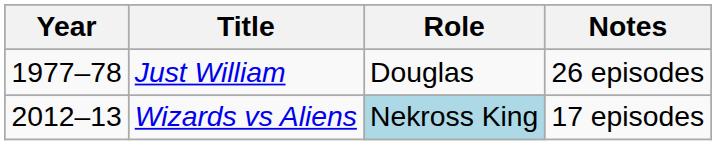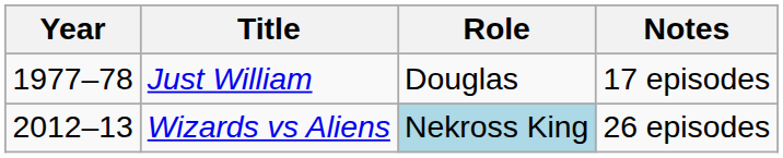 <table class="wikitable sortable">
 <tr>
 <th>Year</th>
 <th>Title</th>
 <th>Role</th>
 <th>Notes</th>
 </tr>
 <tr>
 <td>1977–78</td>
 <td><em><a href='#'>Just William</a></em></td>
 <td>Douglas</td>
-<td>26 episodes</td>
+<td>17 episodes</td>
 </tr>
 <tr>
 <td>2012–13</td>
 <td><em><a href='#'>Wizards vs Aliens</a></em></td>
 <td style="background: lightblue;">Nekross King</td>
-<td>17 episodes</td>
+<td>26 episodes</td>
 </tr>
 </table>
